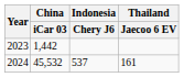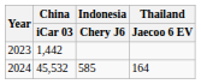 <table class="wikitable">
 <tr>
 <th rowspan="2">Year</th>
 <th>China</th>
 <th>Indonesia</th>
 <th>Thailand</th>
 </tr>
 <tr>
 <th>iCar 03</th>
 <th>Chery J6</th>
 <th>Jaecoo 6 EV</th>
 </tr>
 <tr>
 <td>2023</td>
 <td>1,442</td>
 <td></td>
 <td></td>
 </tr>
 <tr>
 <td>2024</td>
 <td>45,532</td>
-<td>537</td>
-<td>161</td>
+<td>585</td>
+<td>164</td>
 </tr>
 </table>
